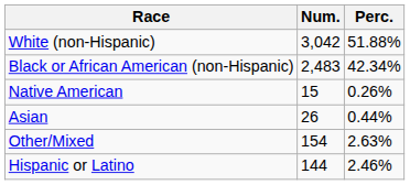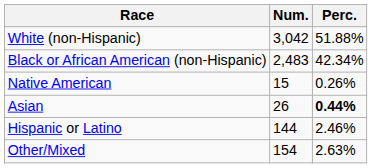 <table class="wikitable">
 <tr>
 <th>Race</th>
 <th>Num.</th>
 <th>Perc.</th>
 </tr>
 <tr>
 <td><a href='#'>White</a> (non-Hispanic)</td>
 <td>3,042</td>
 <td>51.88%</td>
 </tr>
 <tr>
 <td><a href='#'>Black or African American</a> (non-Hispanic)</td>
 <td>2,483</td>
 <td>42.34%</td>
 </tr>
 <tr>
 <td><a href='#'>Native American</a></td>
 <td>15</td>
 <td>0.26%</td>
 </tr>
 <tr>
 <td><a href='#'>Asian</a></td>
 <td>26</td>
-<td>0.44%</td>
+<td><strong>0.44%</strong></td>
+</tr>
+<tr>
+<td><a href='#'>Hispanic</a> or <a href='#'>Latino</a></td>
+<td>144</td>
+<td>2.46%</td>
 </tr>
 <tr>
 <td><a href='#'>Other/Mixed</a></td>
 <td>154</td>
 <td>2.63%</td>
 </tr>
-<tr>
-<td><a href='#'>Hispanic</a> or <a href='#'>Latino</a></td>
-<td>144</td>
-<td>2.46%</td>
-</tr>
 </table>
